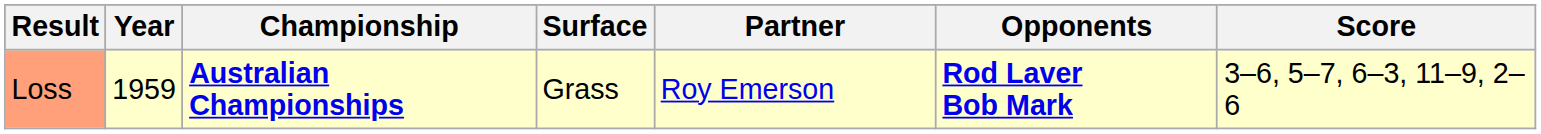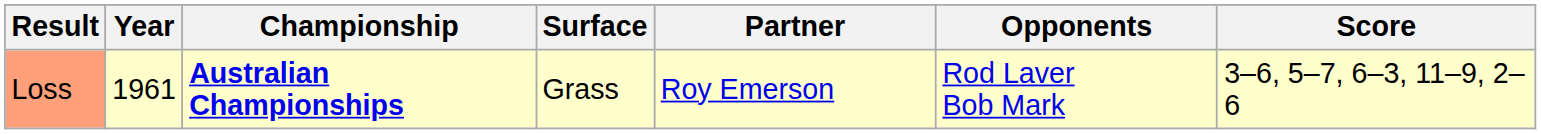 <table class="sortable wikitable">
 <tr>
 <th style="width:40px">Result</th>
 <th style="width:35px">Year</th>
 <th style="width:190px">Championship</th>
 <th style="width:50px">Surface</th>
 <th style="width:150px">Partner</th>
 <th style="width:150px">Opponents</th>
 <th style="width:170px" class="unsortable">Score</th>
 </tr>
 <tr style="background:#ffc;">
 <td style="background:#ffa07a;">Loss</td>
-<td>1959</td>
+<td>1961</td>
 <td><strong><a href='#'>Australian Championships</a></strong></td>
 <td>Grass</td>
 <td> <a href='#'>Roy Emerson</a></td>
-<td><strong> <a href='#'>Rod Laver</a> <br>  <a href='#'>Bob Mark</a></strong></td>
+<td> <a href='#'>Rod Laver</a> <br>  <a href='#'>Bob Mark</a></td>
 <td>3–6, 5–7, 6–3, 11–9, 2–6</td>
 </tr>
 </table>
